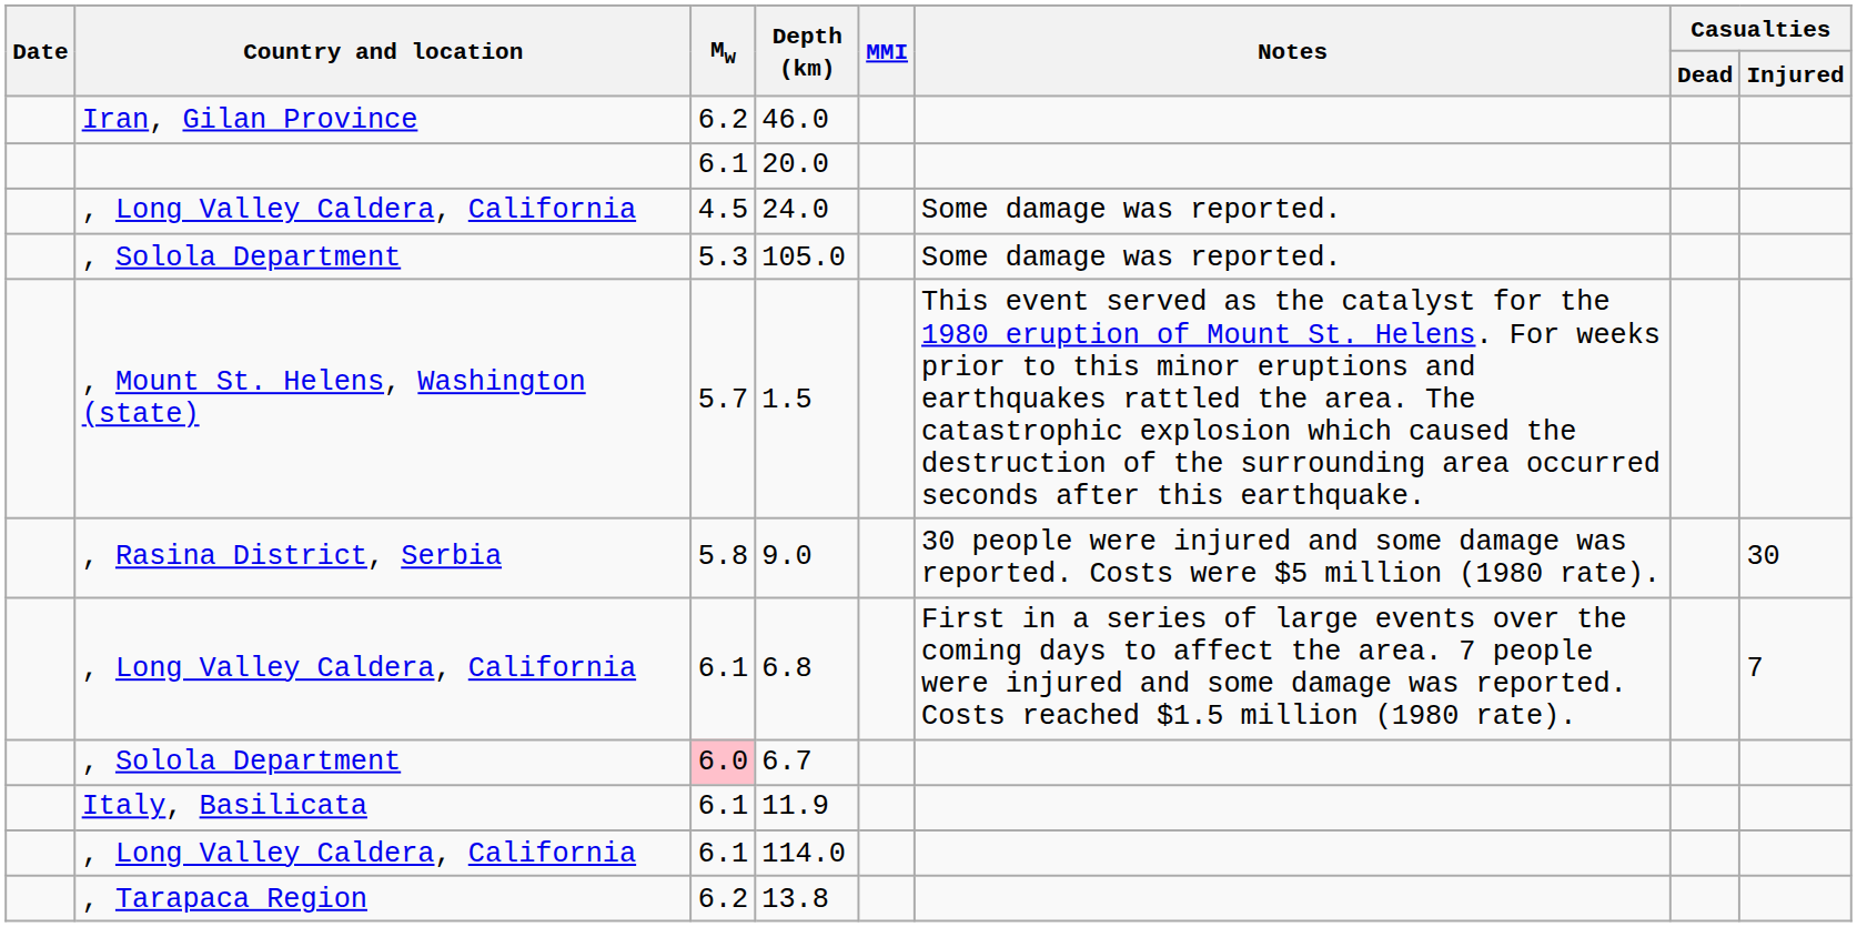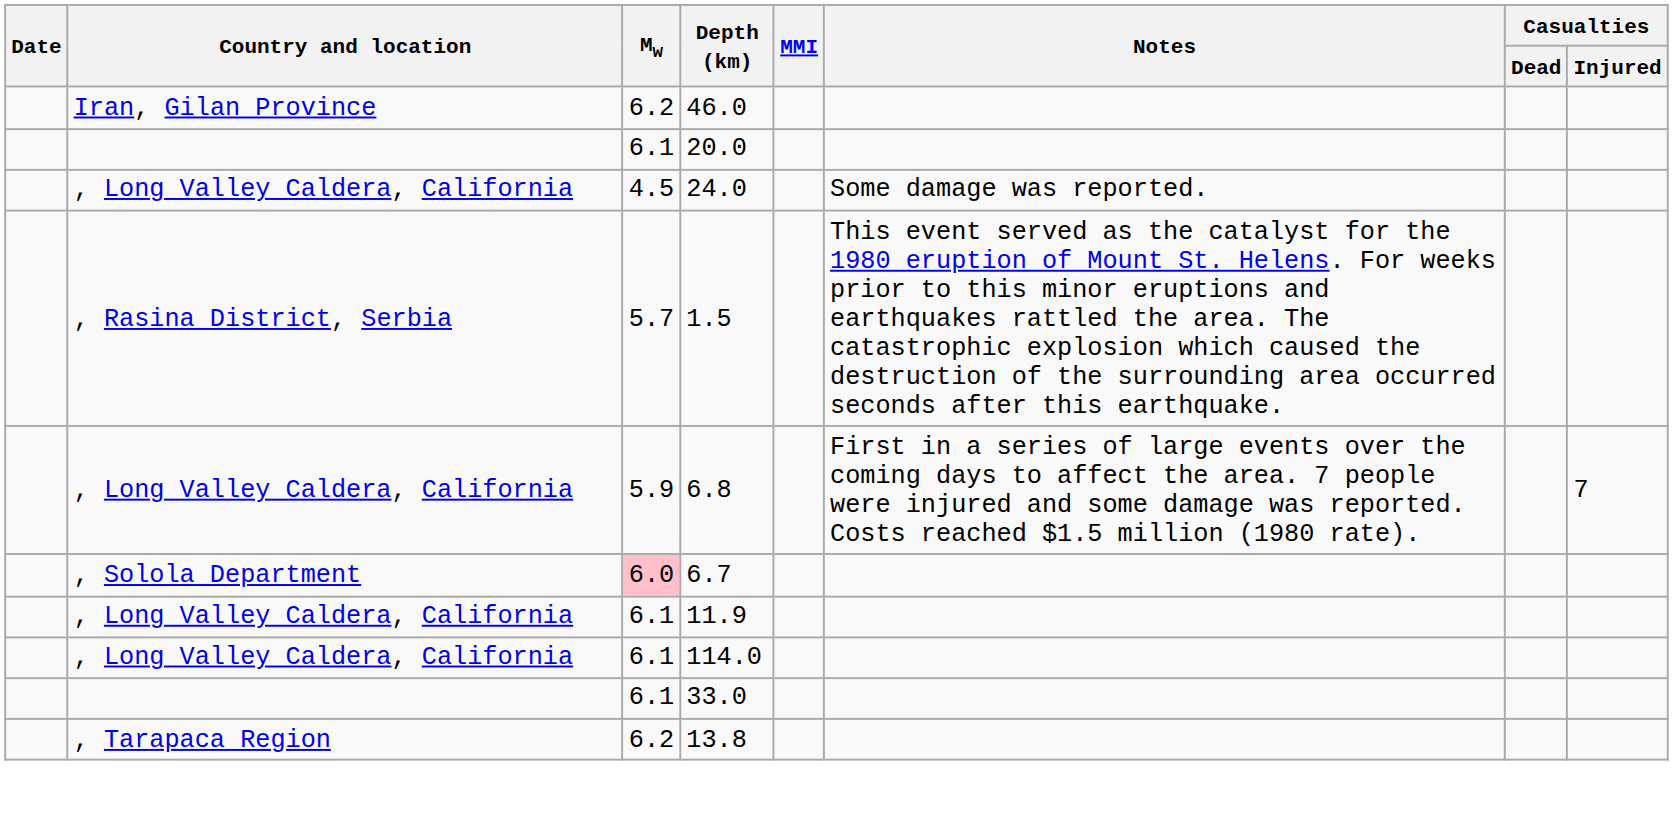 <table class="wikitable sortable sort-under" style="border:1px black; margin-left:1em;">
 <tr>
 <th rowspan="2"><small>Date</small></th>
 <th rowspan="2" style="width: 280px"><small>Country and location</small></th>
 <th rowspan="2"><small>M<sub>w</sub></small></th>
 <th rowspan="2"><small>Depth (km)</small></th>
 <th rowspan="2"><small><a href='#'>MMI</a></small></th>
 <th rowspan="2" class="unsortable"><small>Notes</small></th>
 <th colspan="2"><small>Casualties</small></th>
 </tr>
 <tr>
 <th><small>Dead</small></th>
 <th><small>Injured</small></th>
 </tr>
 <tr>
 <td></td>
 <td> <a href='#'>Iran</a>, <a href='#'>Gilan Province</a></td>
 <td>6.2</td>
 <td>46.0</td>
 <td></td>
 <td></td>
 <td></td>
 <td></td>
 </tr>
 <tr>
 <td></td>
 <td></td>
 <td>6.1</td>
 <td>20.0</td>
 <td></td>
 <td></td>
 <td></td>
 <td></td>
 </tr>
 <tr>
 <td></td>
 <td>, <a href='#'>Long Valley Caldera</a>, <a href='#'>California</a></td>
 <td>4.5</td>
 <td>24.0</td>
 <td></td>
 <td>Some damage was reported.</td>
 <td></td>
 <td></td>
 </tr>
 <tr>
 <td></td>
-<td>, <a href='#'>Solola Department</a></td>
-<td>5.3</td>
-<td>105.0</td>
-<td></td>
-<td>Some damage was reported.</td>
-<td></td>
-<td></td>
-</tr>
-<tr>
-<td></td>
-<td>, <a href='#'>Mount St. Helens</a>, <a href='#'>Washington (state)</a></td>
+<td>, <a href='#'>Rasina District</a>, <a href='#'>Serbia</a></td>
 <td>5.7</td>
 <td>1.5</td>
 <td></td>
 <td>This event served as the catalyst for the <a href='#'>1980 eruption of Mount St. Helens</a>. For weeks prior to this minor eruptions and earthquakes rattled the area. The catastrophic explosion which caused the destruction of the surrounding area occurred seconds after this earthquake.</td>
 <td></td>
 <td></td>
 </tr>
 <tr>
 <td></td>
-<td>, <a href='#'>Rasina District</a>, <a href='#'>Serbia</a></td>
-<td>5.8</td>
-<td>9.0</td>
-<td></td>
-<td>30 people were injured and some damage was reported. Costs were $5 million (1980 rate).</td>
-<td></td>
-<td>30</td>
-</tr>
-<tr>
-<td></td>
 <td>, <a href='#'>Long Valley Caldera</a>, <a href='#'>California</a></td>
-<td>6.1</td>
+<td>5.9</td>
 <td>6.8</td>
 <td></td>
 <td>First in a series of large events over the coming days to affect the area. 7 people were injured and some damage was reported. Costs reached $1.5 million (1980 rate).</td>
 <td></td>
 <td>7</td>
 </tr>
 <tr>
 <td></td>
 <td>, <a href='#'>Solola Department</a></td>
 <td style="background: pink;">6.0</td>
 <td>6.7</td>
 <td></td>
 <td></td>
 <td></td>
 <td></td>
 </tr>
 <tr>
 <td></td>
-<td> <a href='#'>Italy</a>, <a href='#'>Basilicata</a></td>
+<td>, <a href='#'>Long Valley Caldera</a>, <a href='#'>California</a></td>
 <td>6.1</td>
 <td>11.9</td>
 <td></td>
 <td></td>
 <td></td>
 <td></td>
 </tr>
 <tr>
 <td></td>
 <td>, <a href='#'>Long Valley Caldera</a>, <a href='#'>California</a></td>
 <td>6.1</td>
 <td>114.0</td>
 <td></td>
 <td></td>
 <td></td>
 <td></td>
 </tr>
 <tr>
 <td></td>
+<td></td>
+<td>6.1</td>
+<td>33.0</td>
+<td></td>
+<td></td>
+<td></td>
+<td></td>
+</tr>
+<tr>
+<td></td>
 <td>, <a href='#'>Tarapaca Region</a></td>
 <td>6.2</td>
 <td>13.8</td>
 <td></td>
 <td></td>
 <td></td>
 <td></td>
 </tr>
 </table>
